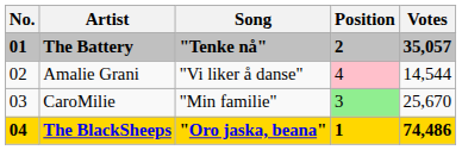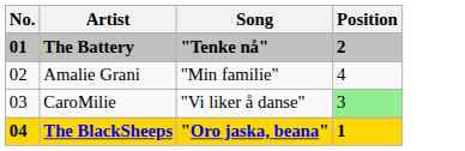 <table class="wikitable sortable">
 <tr>
 <th>No.</th>
 <th>Artist</th>
 <th>Song</th>
 <th>Position</th>
-<th>Votes</th>
 </tr>
 <tr style="font-weight:bold; background:silver;">
 <td>01</td>
 <td>The Battery</td>
 <td>"Tenke nå"</td>
 <td>2</td>
-<td>35,057</td>
 </tr>
 <tr>
 <td>02</td>
 <td>Amalie Grani</td>
-<td>"Vi liker å danse"</td>
-<td style="background: pink;">4</td>
-<td>14,544</td>
+<td>"Min familie"</td>
+<td>4</td>
 </tr>
 <tr>
 <td>03</td>
 <td>CaroMilie</td>
-<td>"Min familie"</td>
+<td>"Vi liker å danse"</td>
 <td style="background: lightgreen;">3</td>
-<td>25,670</td>
 </tr>
 <tr style="font-weight:bold; background:gold;">
 <td>04</td>
 <td><a href='#'>The BlackSheeps</a></td>
 <td>"<a href='#'>Oro jaska, beana</a>"</td>
 <td>1</td>
-<td>74,486</td>
 </tr>
 </table>
